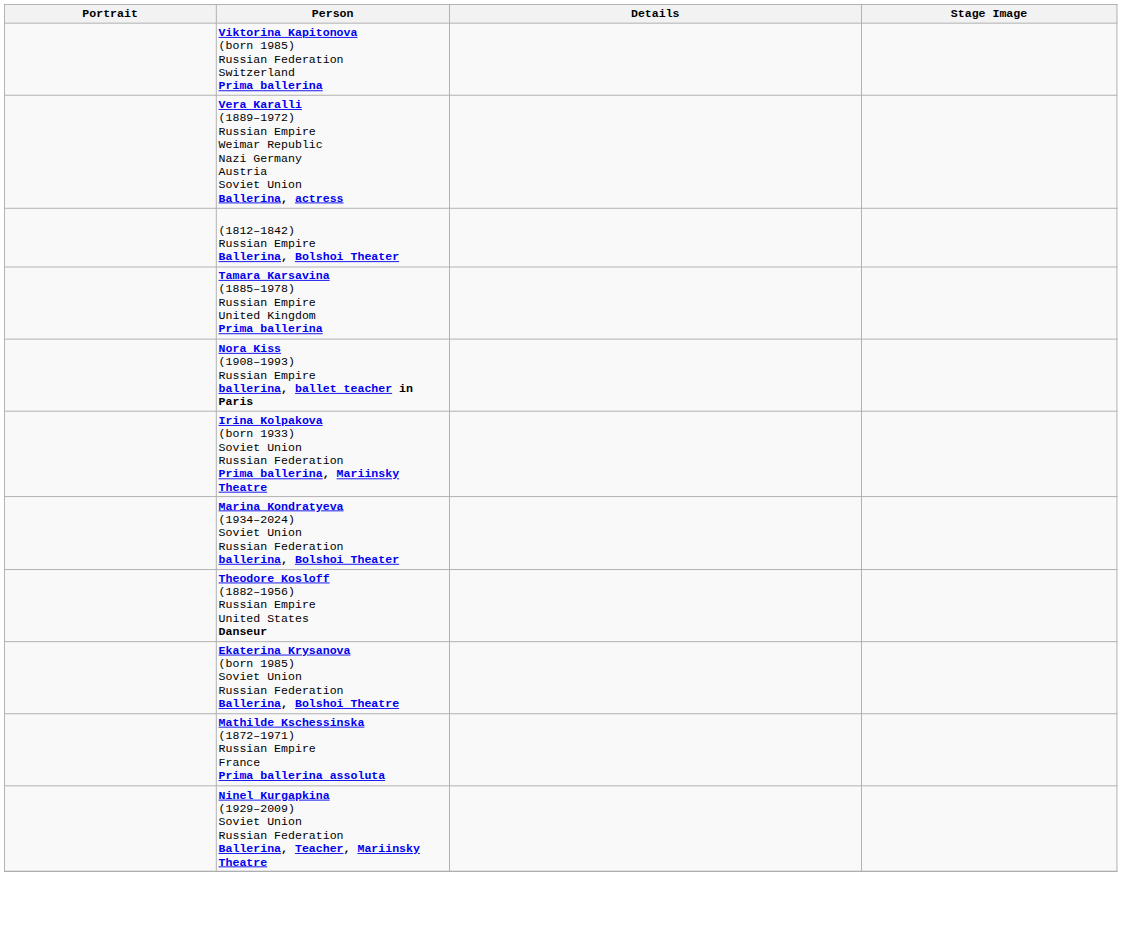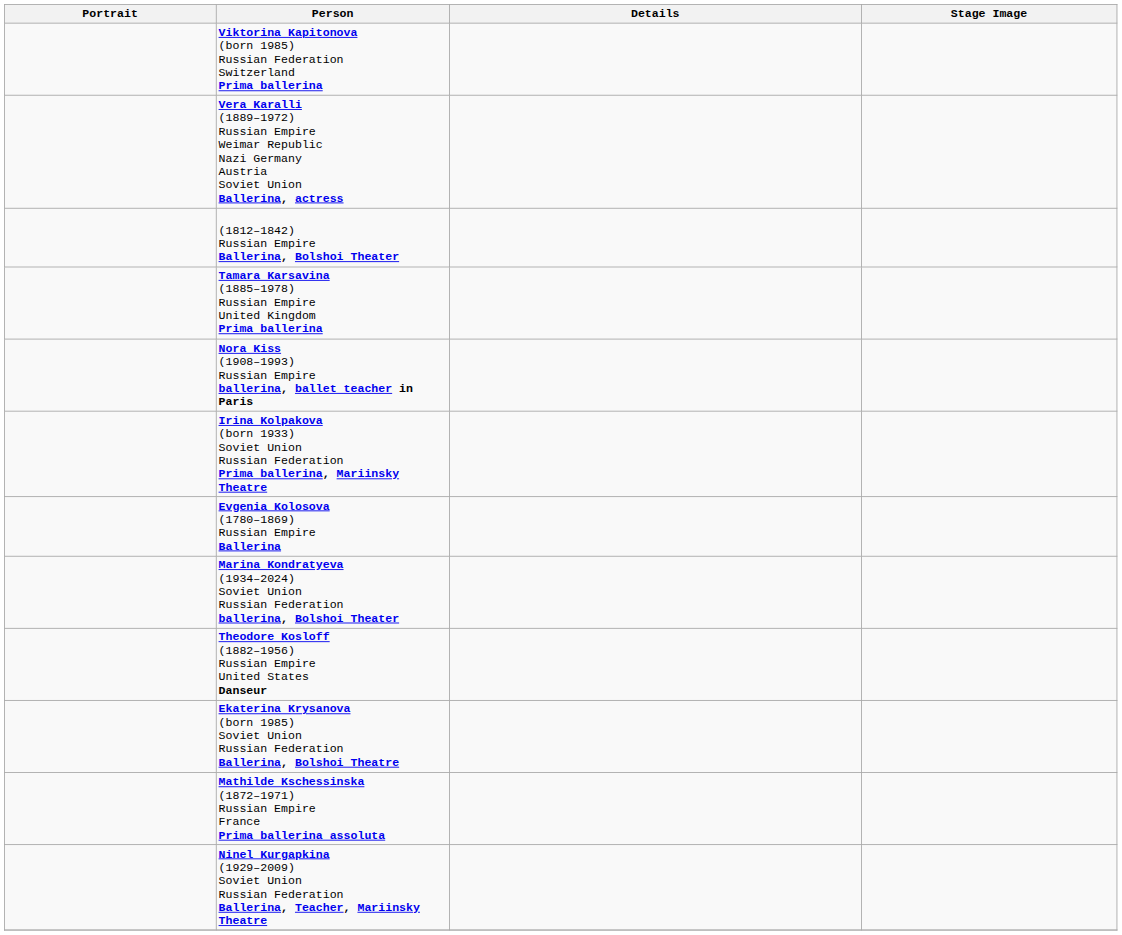 <table class="wikitable">
 <tr>
 <th width=19%>Portrait</th>
 <th width=21%>Person</th>
 <th width=37%>Details</th>
 <th width=23%>Stage Image</th>
 </tr>
 <tr>
 <td></td>
 <td><strong><a href='#'>Viktorina Kapitonova</a></strong><br> (born 1985)<br>Russian Federation<br>Switzerland<br><strong><a href='#'>Prima ballerina</a></strong></td>
 <td></td>
 <td></td>
 </tr>
 <tr>
 <td></td>
 <td><strong><a href='#'>Vera Karalli</a></strong><br> (1889–1972)<br>Russian Empire<br>Weimar Republic<br>Nazi Germany<br>Austria<br>Soviet Union<br><strong><a href='#'>Ballerina</a>, <a href='#'>actress</a> </strong></td>
 <td></td>
 <td></td>
 </tr>
 <tr>
 <td></td>
 <td><strong></strong><br>(1812–1842)<br>Russian Empire<br><strong><a href='#'>Ballerina</a>, <a href='#'>Bolshoi Theater</a></strong></td>
 <td></td>
 <td></td>
 </tr>
 <tr>
 <td></td>
 <td><strong><a href='#'>Tamara Karsavina</a></strong><br> (1885–1978)<br>Russian Empire<br>United Kingdom<br><strong><a href='#'>Prima ballerina</a></strong></td>
 <td></td>
 <td></td>
 </tr>
 <tr>
 <td></td>
 <td><strong><a href='#'>Nora Kiss</a></strong><br>(1908–1993)<br>Russian Empire<br><strong><a href='#'>ballerina</a>, <a href='#'>ballet teacher</a> in Paris</strong></td>
 <td></td>
 <td></td>
 </tr>
 <tr>
 <td></td>
 <td><strong><a href='#'>Irina Kolpakova</a></strong><br>(born 1933)<br>Soviet Union<br>Russian Federation<br><strong><a href='#'>Prima ballerina</a>, <a href='#'>Mariinsky Theatre</a></strong></td>
 <td></td>
 <td></td>
 </tr>
 <tr>
 <td></td>
+<td><strong><a href='#'>Evgenia Kolosova</a></strong><br>(1780–1869)<br>Russian Empire<br><strong><a href='#'>Ballerina</a></strong></td>
+<td></td>
+<td></td>
+</tr>
+<tr>
+<td></td>
 <td><strong><a href='#'>Marina Kondratyeva</a></strong><br>(1934–2024)<br>Soviet Union<br>Russian Federation<br><strong><a href='#'>ballerina</a>, <a href='#'>Bolshoi Theater</a></strong></td>
 <td></td>
 <td></td>
 </tr>
 <tr>
 <td></td>
 <td><strong><a href='#'>Theodore Kosloff</a></strong><br> (1882–1956)<br>Russian Empire<br>United States<br><strong>Danseur</strong></td>
 <td></td>
 <td></td>
 </tr>
 <tr>
 <td></td>
 <td><strong><a href='#'>Ekaterina Krysanova</a></strong><br>(born 1985)<br>Soviet Union<br>Russian Federation<br><strong><a href='#'>Ballerina</a>, <a href='#'>Bolshoi Theatre</a></strong></td>
 <td></td>
 <td></td>
 </tr>
 <tr>
 <td></td>
 <td><strong><a href='#'>Mathilde Kschessinska</a></strong><br> (1872–1971)<br>Russian Empire<br>France<br><strong><a href='#'>Prima ballerina assoluta</a></strong></td>
 <td></td>
 <td></td>
 </tr>
 <tr>
 <td></td>
 <td><strong><a href='#'>Ninel Kurgapkina</a></strong><br>(1929–2009)<br>Soviet Union<br>Russian Federation<br><strong><a href='#'>Ballerina</a>, <a href='#'>Teacher</a>, <a href='#'>Mariinsky Theatre</a></strong></td>
 <td></td>
 <td></td>
 </tr>
 <tr>
 </tr>
 </table>
